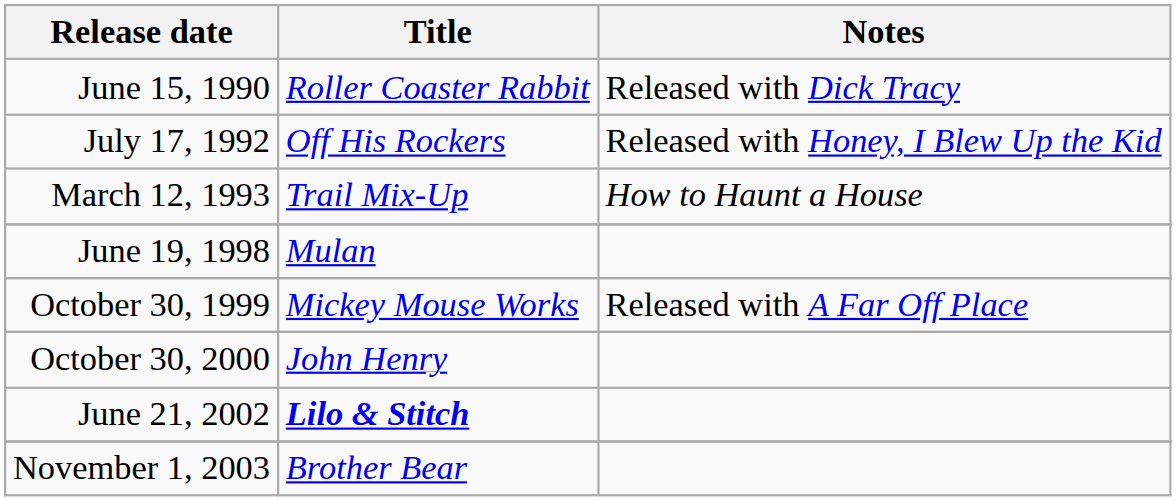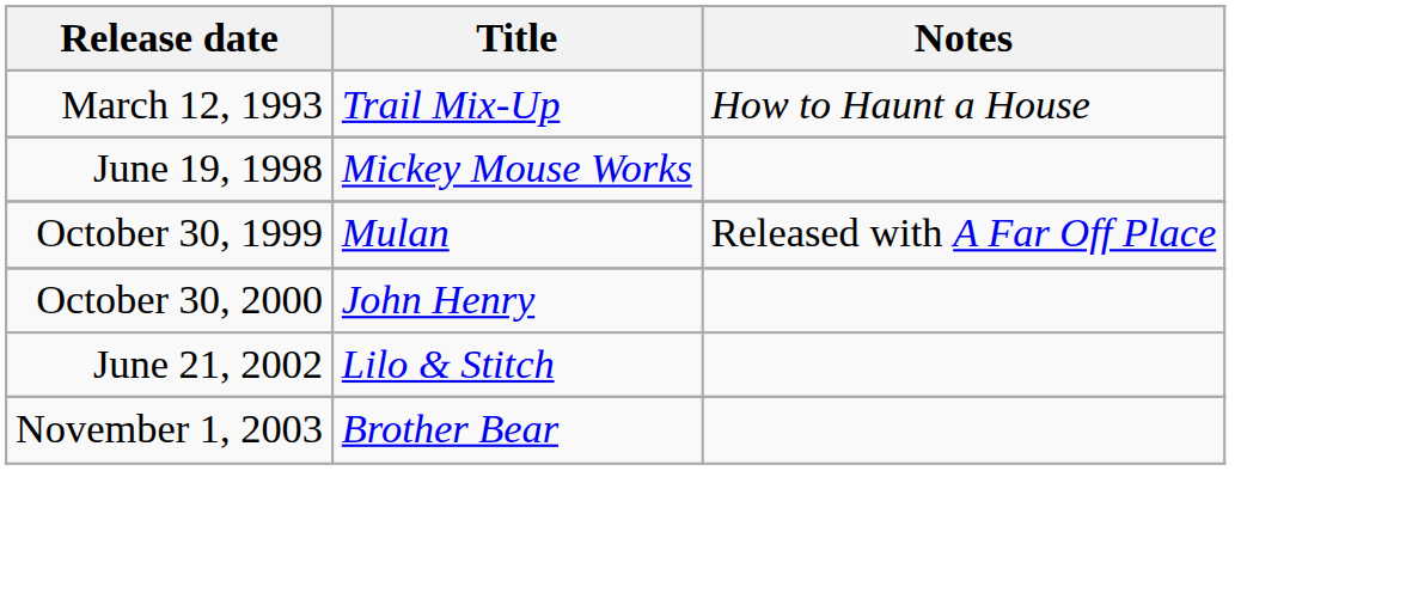 <table class="wikitable sortable">
 <tr>
 <th>Release date</th>
 <th>Title</th>
 <th>Notes</th>
-</tr>
-<tr>
-<td style="text-align:right;">June 15, 1990</td>
-<td><em><a href='#'>Roller Coaster Rabbit</a></em></td>
-<td>Released with <em><a href='#'>Dick Tracy</a></em></td>
-</tr>
-<tr>
-<td style="text-align:right;">July 17, 1992</td>
-<td><em><a href='#'>Off His Rockers</a></em></td>
-<td>Released with <em><a href='#'>Honey, I Blew Up the Kid</a></em></td>
 </tr>
 <tr>
 <td style="text-align:right;">March 12, 1993</td>
 <td><em><a href='#'>Trail Mix-Up</a></em></td>
 <td><em>How to Haunt a House</em></td>
 </tr>
 <tr>
 </tr>
 <tr>
 <td style="text-align:right;">June 19, 1998</td>
-<td><em><a href='#'>Mulan</a></em></td>
+<td><em><a href='#'>Mickey Mouse Works</a></em></td>
 <td></td>
 </tr>
 <tr>
 </tr>
 <tr>
 <td style="text-align:right;">October 30, 1999</td>
-<td><em><a href='#'>Mickey Mouse Works</a></em></td>
+<td><em><a href='#'>Mulan</a></em></td>
 <td>Released with <em><a href='#'>A Far Off Place</a></em></td>
 </tr>
 <tr>
 </tr>
 <tr>
 <td style="text-align:right;">October 30, 2000</td>
 <td><em><a href='#'>John Henry</a></em></td>
 <td></td>
 </tr>
 <tr>
 <td style="text-align:right;">June 21, 2002</td>
-<td><strong><em><a href='#'>Lilo & Stitch</a></em></strong></td>
+<td><em><a href='#'>Lilo & Stitch</a></em></td>
 <td></td>
 </tr>
 <tr>
 </tr>
 <tr>
 <td style="text-align:right;">November 1, 2003</td>
 <td><em><a href='#'>Brother Bear</a></em></td>
 <td></td>
 </tr>
 </table>
